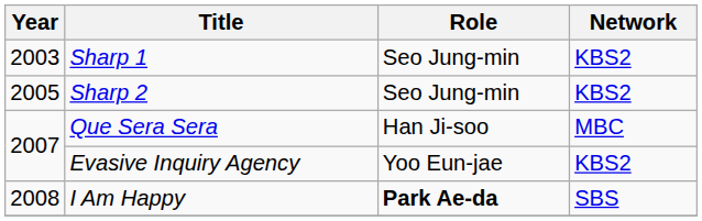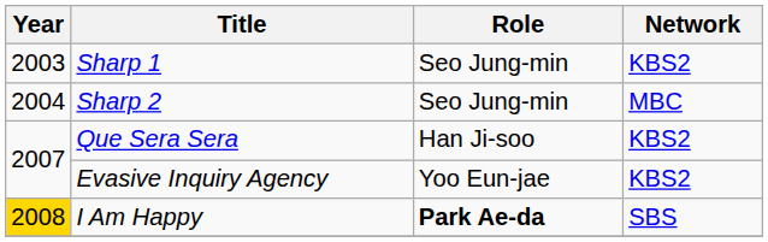 <table class="wikitable" style="width:500px">
 <tr>
 <th width=10>Year</th>
 <th>Title</th>
 <th>Role</th>
 <th>Network</th>
 </tr>
 <tr>
 <td>2003</td>
 <td><em><a href='#'>Sharp 1</a></em></td>
 <td>Seo Jung-min</td>
 <td><a href='#'>KBS2</a></td>
 </tr>
 <tr>
-<td>2005</td>
+<td>2004</td>
 <td><em><a href='#'>Sharp 2</a></em></td>
 <td>Seo Jung-min</td>
-<td><a href='#'>KBS2</a></td>
+<td><a href='#'>MBC</a></td>
 </tr>
 <tr>
 <td rowspan=2>2007</td>
 <td><em><a href='#'>Que Sera Sera</a></em></td>
 <td>Han Ji-soo</td>
-<td><a href='#'>MBC</a></td>
+<td><a href='#'>KBS2</a></td>
 </tr>
 <tr>
 <td><em>Evasive Inquiry Agency</em> </td>
 <td>Yoo Eun-jae</td>
 <td><a href='#'>KBS2</a></td>
 </tr>
 <tr>
-<td>2008</td>
+<td style="background: gold;">2008</td>
 <td><em>I Am Happy</em></td>
 <td><strong>Park Ae-da</strong></td>
 <td><a href='#'>SBS</a></td>
 </tr>
 <tr>
 </tr>
 </table>
